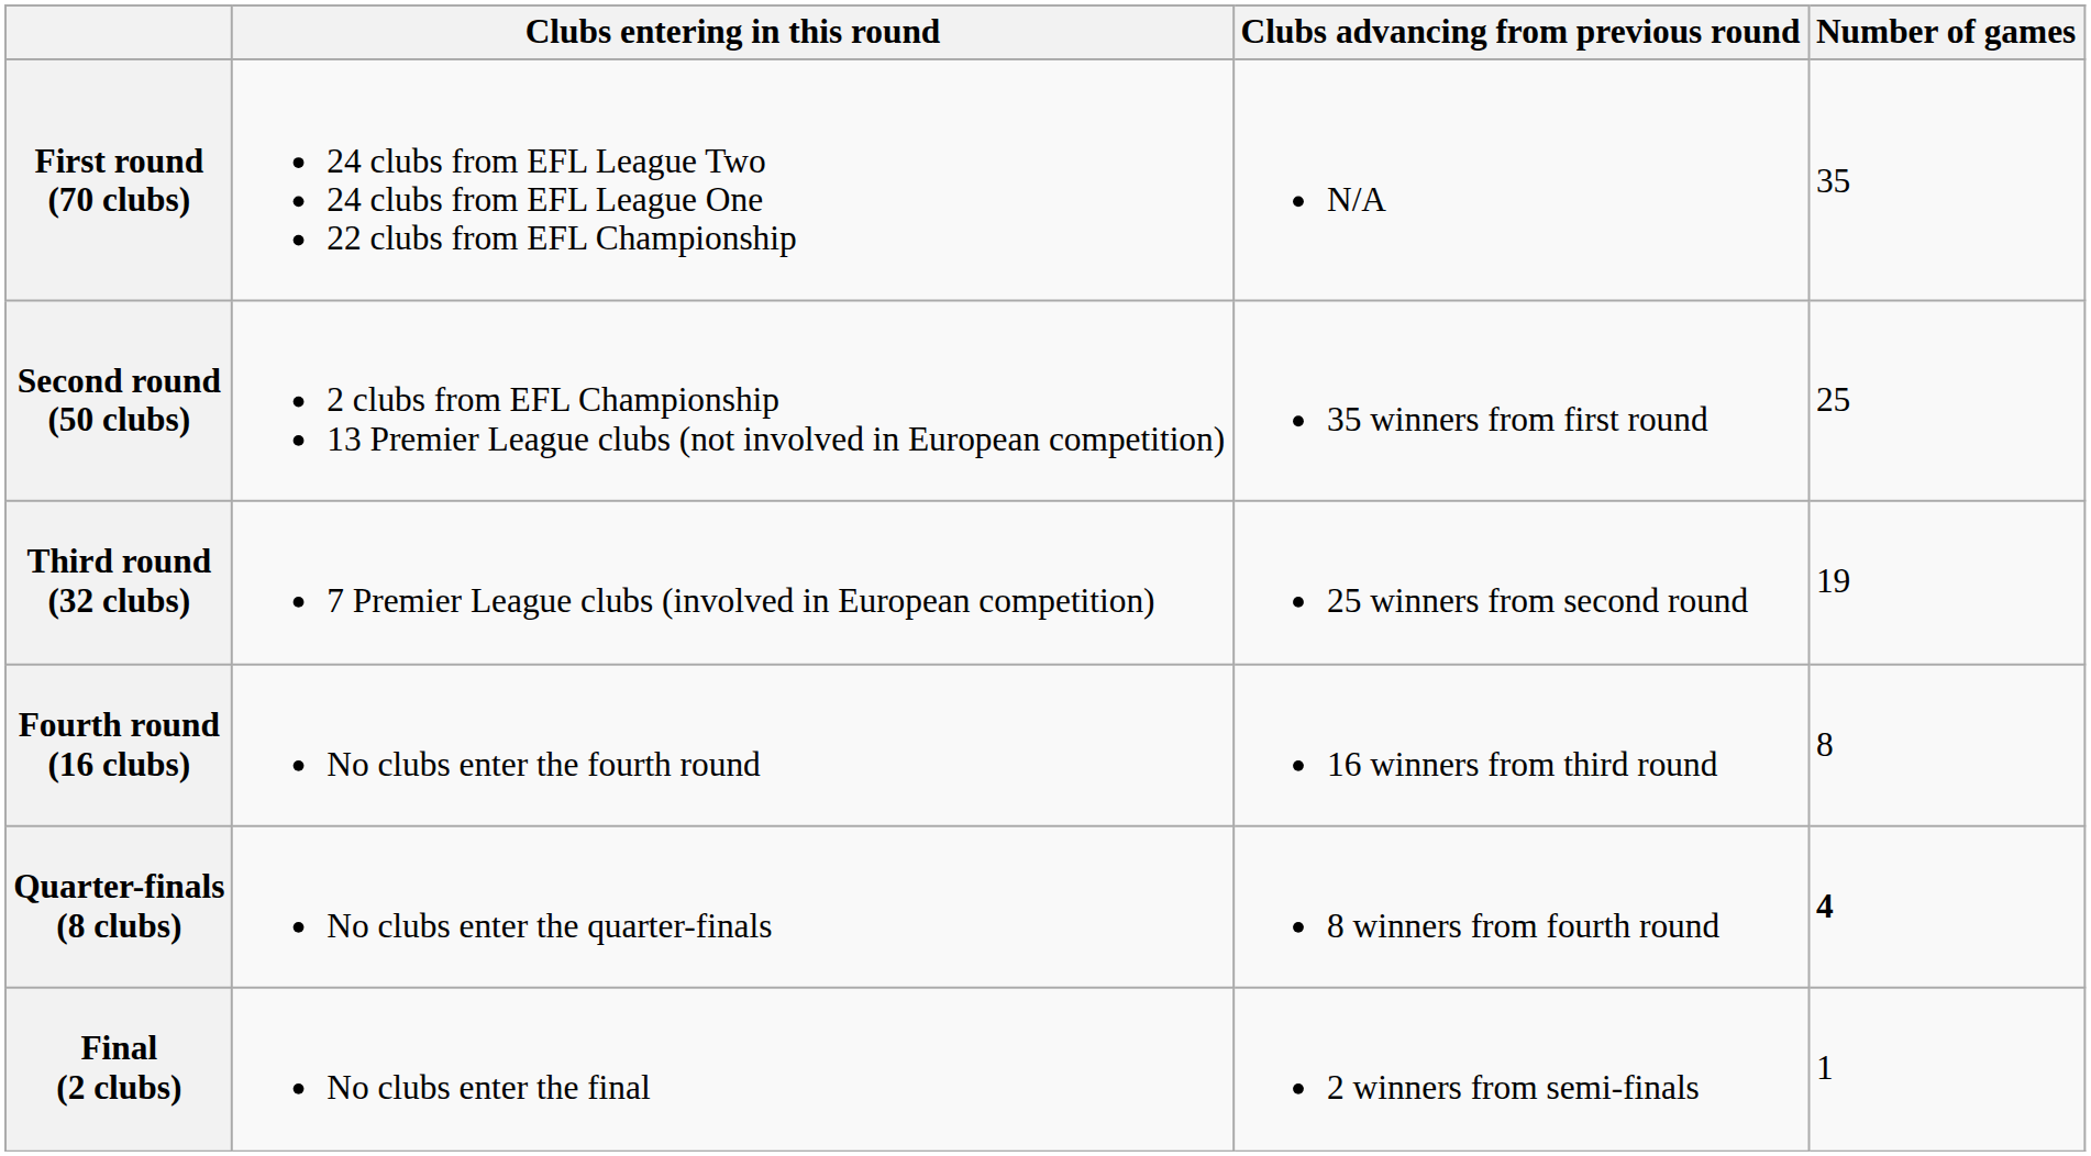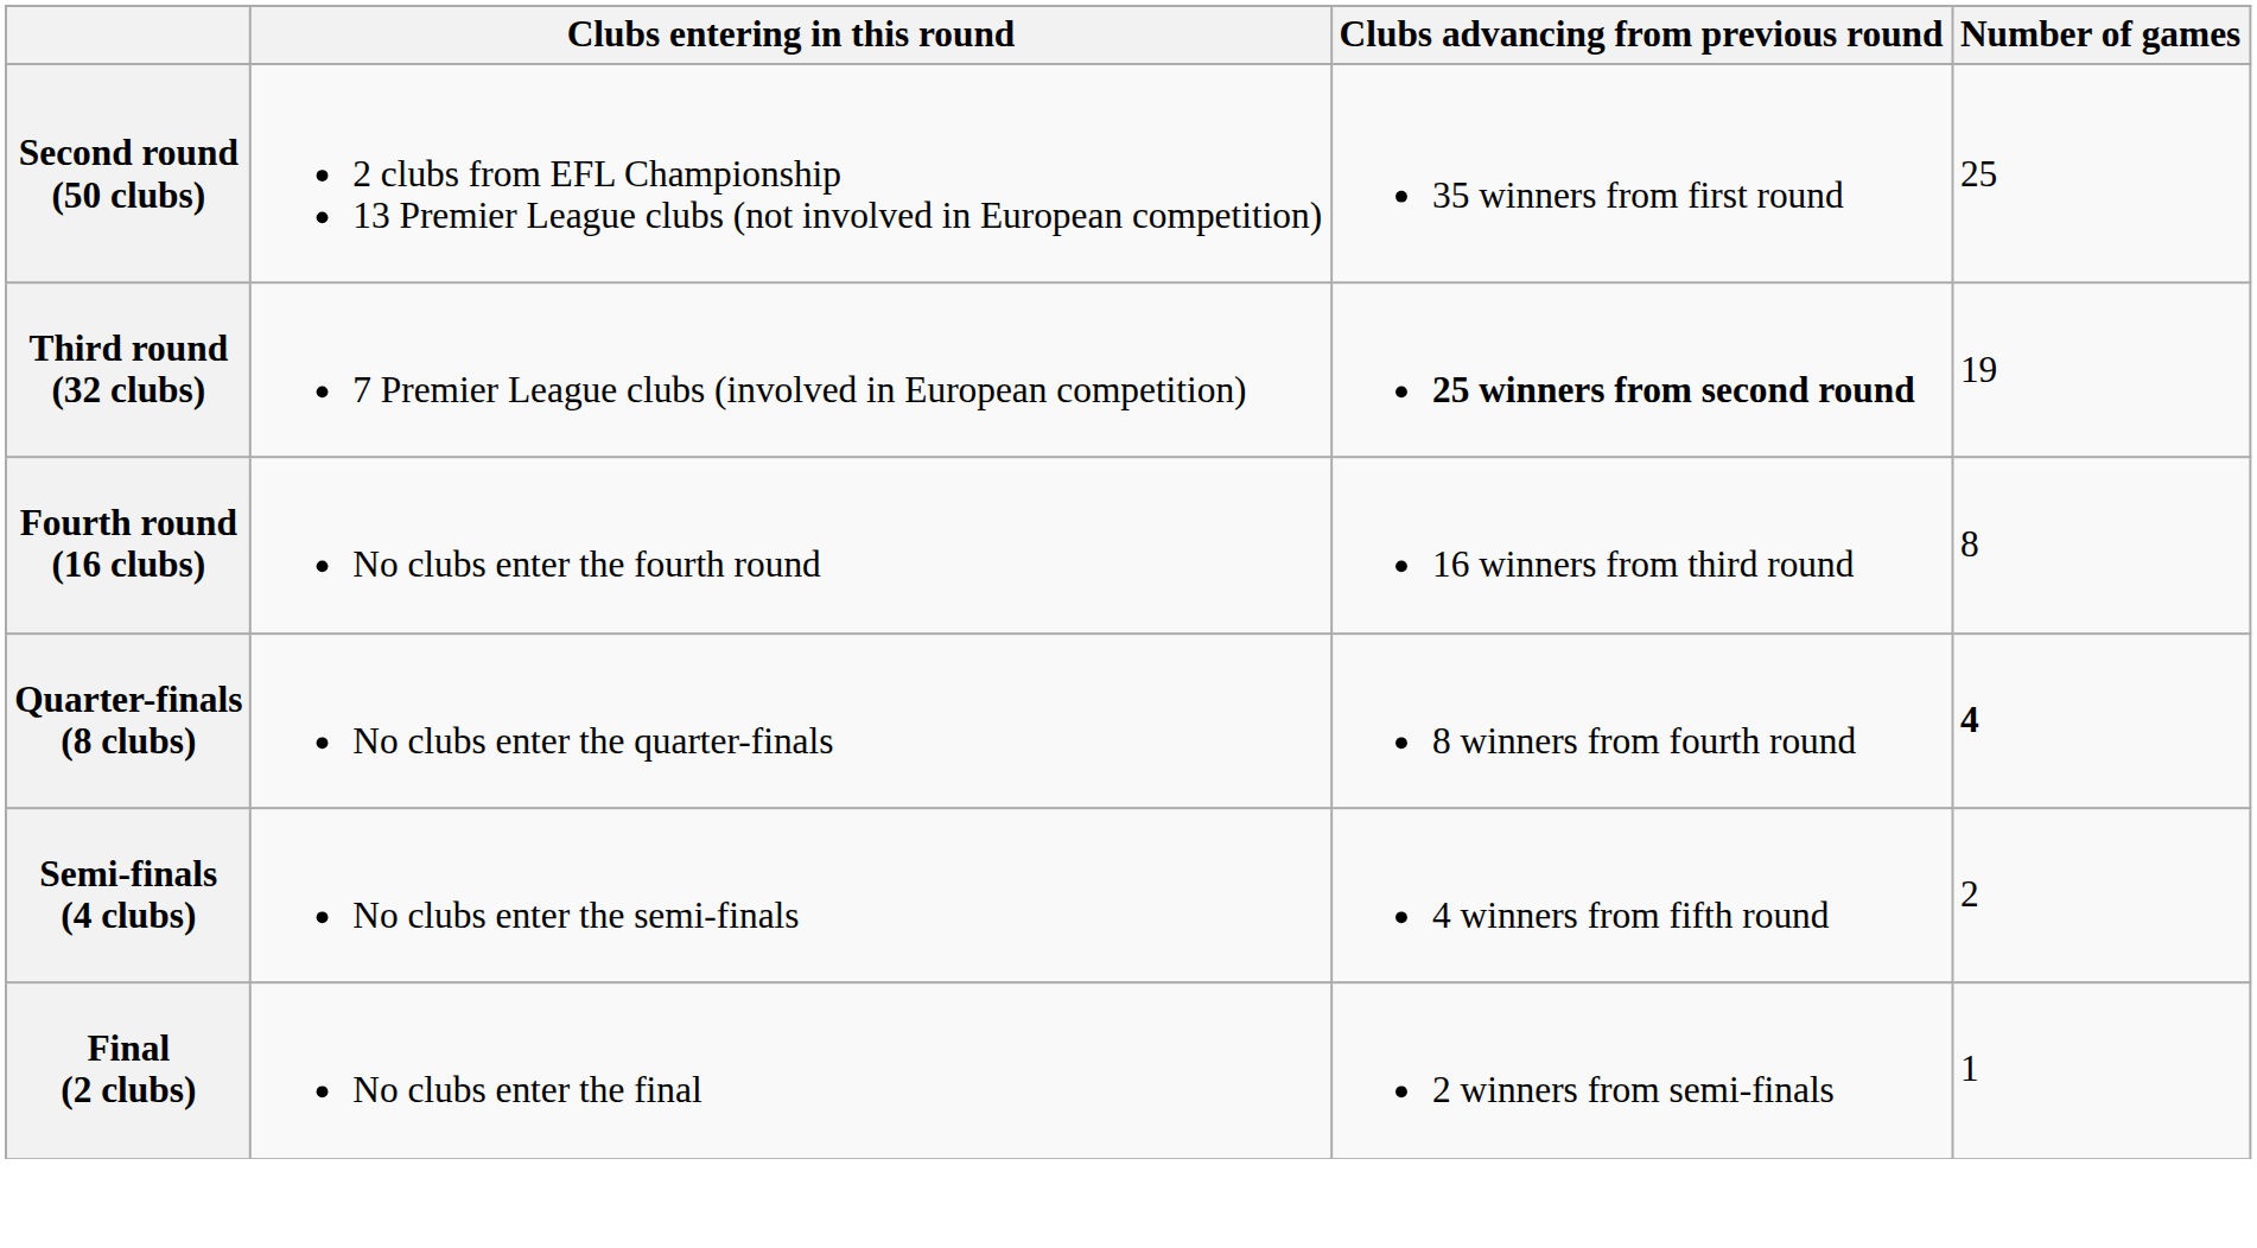 <table class="wikitable">
 <tr>
 <th></th>
 <th>Clubs entering in this round</th>
 <th>Clubs advancing from previous round</th>
 <th>Number of games</th>
-</tr>
-<tr>
-<th>First round<br>(70 clubs)</th>
-<td><br><ul><li>24 clubs from EFL League Two</li><li>24 clubs from EFL League One</li><li>22 clubs from EFL Championship</li></ul></td>
-<td><br><ul><li>N/A</li></ul></td>
-<td>35</td>
 </tr>
 <tr>
 <th>Second round<br>(50 clubs)</th>
 <td><br><ul><li>2 clubs from EFL Championship</li><li>13 Premier League clubs (not involved in European competition)</li></ul></td>
 <td><br><ul><li>35 winners from first round</li></ul></td>
 <td>25</td>
 </tr>
 <tr>
 <th>Third round<br>(32 clubs)</th>
 <td><br><ul><li>7 Premier League clubs (involved in European competition)</li></ul></td>
-<td><br><ul><li>25 winners from second round</li></ul></td>
+<td><strong><br><ul><li>25 winners from second round</li></ul></strong></td>
 <td>19</td>
 </tr>
 <tr>
 <th>Fourth round<br>(16 clubs)</th>
 <td><br><ul><li>No clubs enter the fourth round</li></ul></td>
 <td><br><ul><li>16 winners from third round</li></ul></td>
 <td>8</td>
 </tr>
 <tr>
 <th>Quarter-finals<br>(8 clubs)</th>
 <td><br><ul><li>No clubs enter the quarter-finals</li></ul></td>
 <td><br><ul><li>8 winners from fourth round</li></ul></td>
 <td><strong>4</strong></td>
 </tr>
 <tr>
+<th>Semi-finals<br>(4 clubs)</th>
+<td><br><ul><li>No clubs enter the semi-finals</li></ul></td>
+<td><br><ul><li>4 winners from fifth round</li></ul></td>
+<td>2</td>
+</tr>
+<tr>
 <th>Final<br>(2 clubs)</th>
 <td><br><ul><li>No clubs enter the final</li></ul></td>
 <td><br><ul><li>2 winners from semi-finals</li></ul></td>
 <td>1</td>
 </tr>
 </table>
